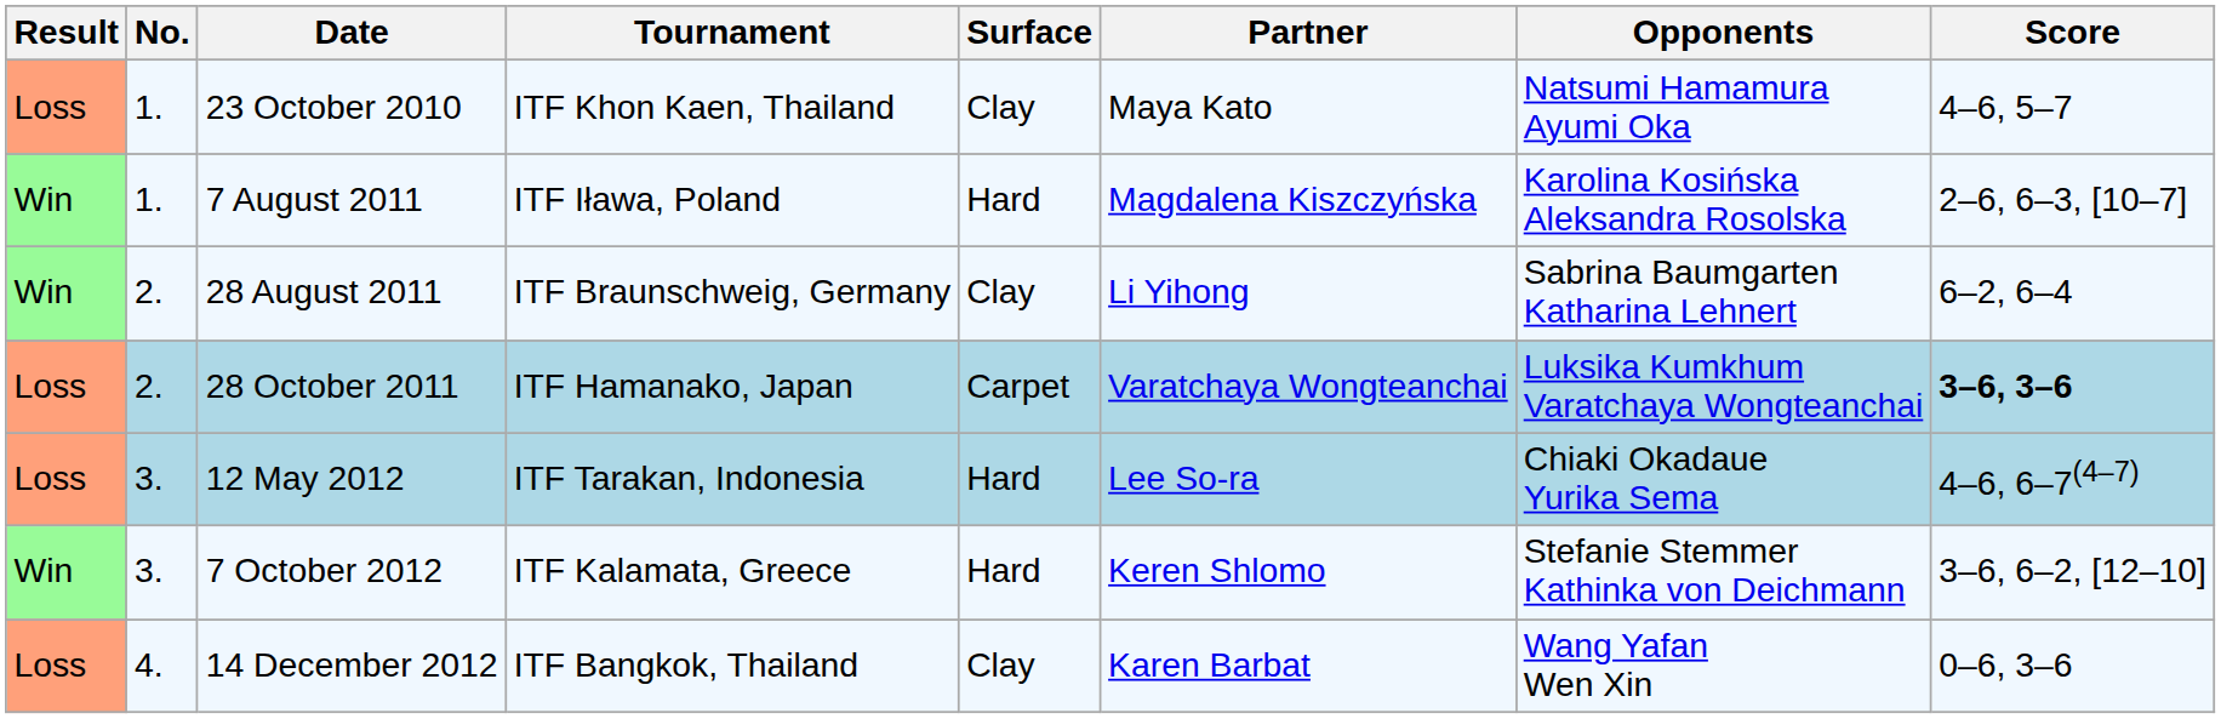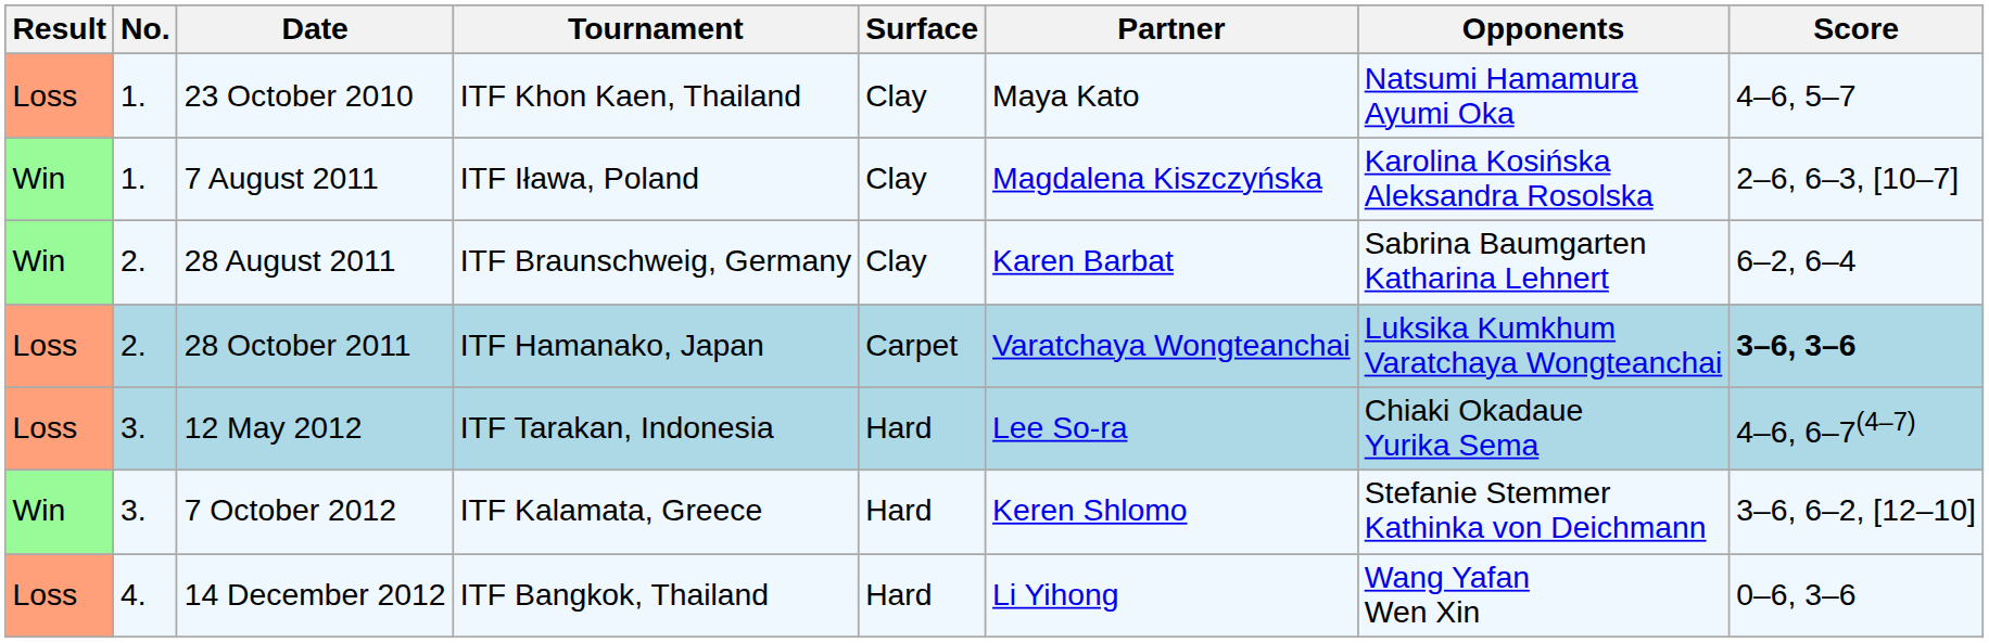 <table class="sortable wikitable">
 <tr>
 <th>Result</th>
 <th>No.</th>
 <th>Date</th>
 <th>Tournament</th>
 <th>Surface</th>
 <th>Partner</th>
 <th>Opponents</th>
 <th class="unsortable">Score</th>
 </tr>
 <tr style="background:#f0f8ff;">
 <td style="background:#ffa07a;">Loss</td>
 <td>1.</td>
 <td>23 October 2010</td>
 <td>ITF Khon Kaen, Thailand</td>
 <td>Clay</td>
 <td> Maya Kato</td>
 <td> <a href='#'>Natsumi Hamamura</a> <br>  <a href='#'>Ayumi Oka</a></td>
 <td>4–6, 5–7</td>
 </tr>
 <tr style="background:#f0f8ff;">
 <td style="background:#98fb98;">Win</td>
 <td>1.</td>
 <td>7 August 2011</td>
 <td>ITF Iława, Poland</td>
-<td>Hard</td>
+<td>Clay</td>
 <td> <a href='#'>Magdalena Kiszczyńska</a></td>
 <td> <a href='#'>Karolina Kosińska</a> <br>  <a href='#'>Aleksandra Rosolska</a></td>
 <td>2–6, 6–3, [10–7]</td>
 </tr>
 <tr style="background:#f0f8ff;">
 <td style="background:#98fb98;">Win</td>
 <td>2.</td>
 <td>28 August 2011</td>
 <td>ITF Braunschweig, Germany</td>
 <td>Clay</td>
-<td> <a href='#'>Li Yihong</a></td>
+<td> <a href='#'>Karen Barbat</a></td>
 <td> Sabrina Baumgarten <br>  <a href='#'>Katharina Lehnert</a></td>
 <td>6–2, 6–4</td>
 </tr>
 <tr style="background:lightblue;">
 <td style="background:#ffa07a;">Loss</td>
 <td>2.</td>
 <td>28 October 2011</td>
 <td>ITF Hamanako, Japan</td>
 <td>Carpet</td>
 <td> <a href='#'>Varatchaya Wongteanchai</a></td>
 <td> <a href='#'>Luksika Kumkhum</a> <br>  <a href='#'>Varatchaya Wongteanchai</a></td>
 <td><strong>3–6, 3–6</strong></td>
 </tr>
 <tr style="background:lightblue;">
 <td style="background:#ffa07a;">Loss</td>
 <td>3.</td>
 <td>12 May 2012</td>
 <td>ITF Tarakan, Indonesia</td>
 <td>Hard</td>
 <td> <a href='#'>Lee So-ra</a></td>
 <td> Chiaki Okadaue <br>  <a href='#'>Yurika Sema</a></td>
 <td>4–6, 6–7<sup>(4–7)</sup></td>
 </tr>
 <tr style="background:#f0f8ff;">
 <td style="background:#98fb98;">Win</td>
 <td>3.</td>
 <td>7 October 2012</td>
 <td>ITF Kalamata, Greece</td>
 <td>Hard</td>
 <td> <a href='#'>Keren Shlomo</a></td>
 <td> Stefanie Stemmer <br>  <a href='#'>Kathinka von Deichmann</a></td>
 <td>3–6, 6–2, [12–10]</td>
 </tr>
 <tr style="background:#f0f8ff;">
 <td style="background:#ffa07a;">Loss</td>
 <td>4.</td>
 <td>14 December 2012</td>
 <td>ITF Bangkok, Thailand</td>
-<td>Clay</td>
-<td> <a href='#'>Karen Barbat</a></td>
+<td>Hard</td>
+<td> <a href='#'>Li Yihong</a></td>
 <td> <a href='#'>Wang Yafan</a> <br>  Wen Xin</td>
 <td>0–6, 3–6</td>
 </tr>
 </table>
